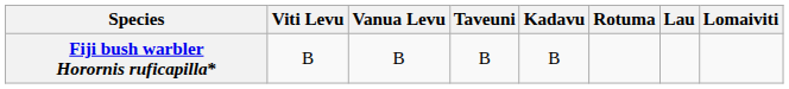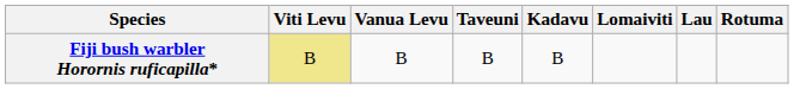 <table class="wikitable" style="text-align:center">
 <tr>
 <th width="225">Species</th>
 <th>Viti Levu</th>
 <th>Vanua Levu</th>
 <th>Taveuni</th>
 <th>Kadavu</th>
+<th>Lomaiviti</th>
+<th>Lau</th>
 <th>Rotuma</th>
-<th>Lau</th>
-<th>Lomaiviti</th>
 </tr>
 <tr>
 <th><a href='#'>Fiji bush warbler</a><br><em>Horornis ruficapilla</em>*</th>
-<td>B</td>
+<td style="background: khaki;">B</td>
 <td>B</td>
 <td>B</td>
 <td>B</td>
 <td></td>
 <td></td>
 <td></td>
 </tr>
 </table>
